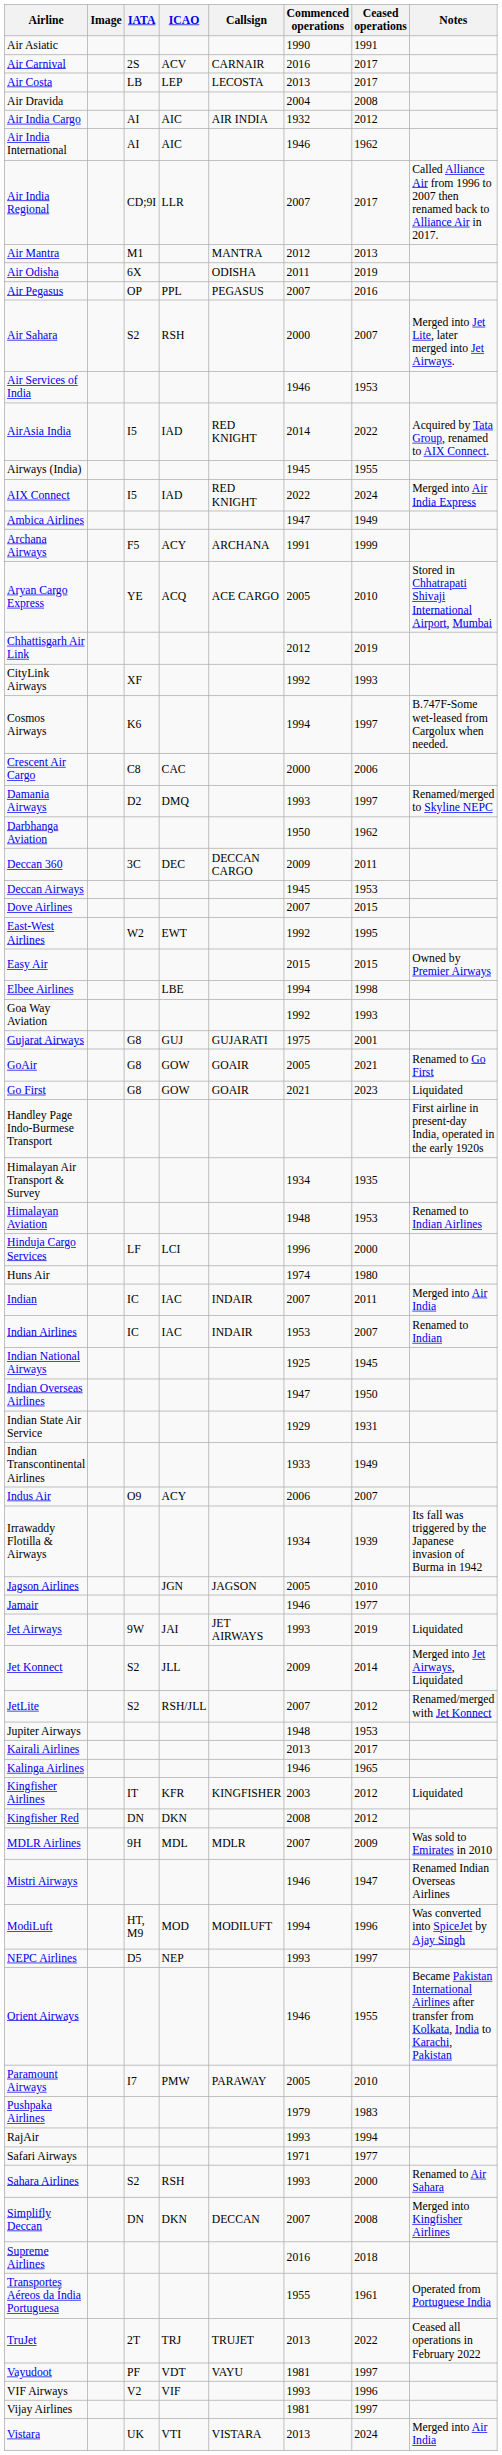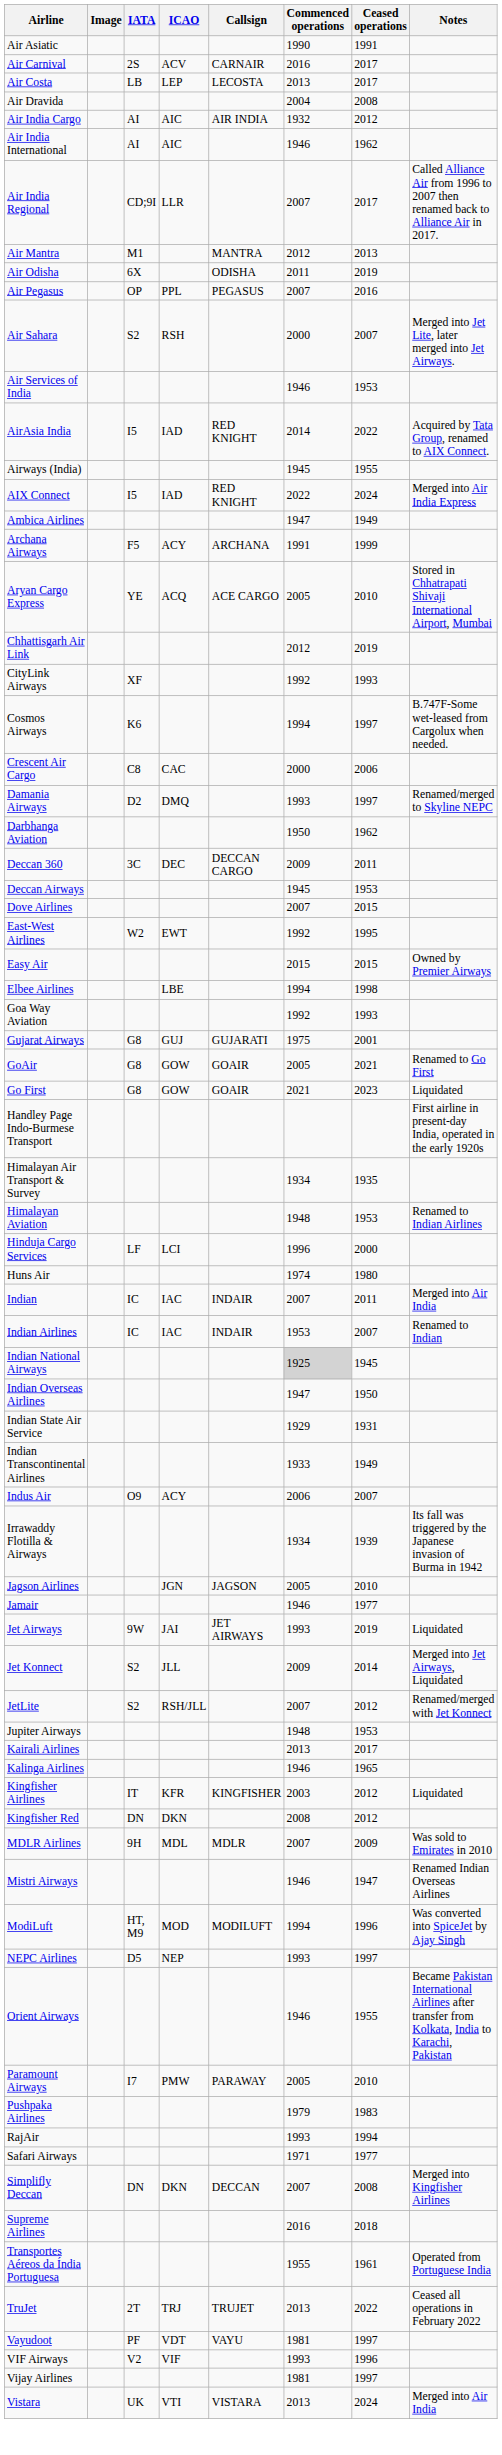 <table class="wikitable sortable">
 <tr valign="middle">
 <th>Airline</th>
 <th>Image</th>
 <th><a href='#'>IATA</a></th>
 <th><a href='#'>ICAO</a></th>
 <th>Callsign</th>
 <th>Commenced operations</th>
 <th>Ceased operations</th>
 <th>Notes</th>
 </tr>
 <tr>
 <td align="left">Air Asiatic</td>
 <td></td>
 <td></td>
 <td></td>
 <td></td>
 <td>1990</td>
 <td>1991</td>
 <td></td>
 </tr>
 <tr>
 <td align="left"><a href='#'>Air Carnival</a></td>
 <td></td>
 <td>2S</td>
 <td>ACV</td>
 <td>CARNAIR</td>
 <td>2016</td>
 <td>2017</td>
 <td></td>
 </tr>
 <tr>
 <td align="left"><a href='#'>Air Costa</a></td>
 <td></td>
 <td>LB</td>
 <td>LEP</td>
 <td>LECOSTA</td>
 <td>2013</td>
 <td>2017</td>
 <td></td>
 </tr>
 <tr>
 <td align="left">Air Dravida</td>
 <td></td>
 <td></td>
 <td></td>
 <td></td>
 <td>2004</td>
 <td>2008</td>
 <td></td>
 </tr>
 <tr>
 <td align="left"><a href='#'>Air India Cargo</a></td>
 <td></td>
 <td>AI</td>
 <td>AIC</td>
 <td>AIR INDIA</td>
 <td>1932</td>
 <td>2012</td>
 <td></td>
 </tr>
 <tr>
 <td align="left"><a href='#'>Air India</a> International</td>
 <td></td>
 <td>AI</td>
 <td>AIC</td>
 <td></td>
 <td>1946</td>
 <td>1962</td>
 <td></td>
 </tr>
 <tr>
 <td align="left"><a href='#'>Air India Regional</a></td>
 <td></td>
 <td>CD;9I</td>
 <td>LLR</td>
 <td></td>
 <td>2007</td>
 <td>2017</td>
 <td>Called <a href='#'>Alliance Air</a> from 1996 to 2007 then renamed back to <a href='#'>Alliance Air</a> in 2017.</td>
 </tr>
 <tr>
 <td align="left"><a href='#'>Air Mantra</a></td>
 <td></td>
 <td>M1</td>
 <td></td>
 <td>MANTRA</td>
 <td>2012</td>
 <td>2013</td>
 <td></td>
 </tr>
 <tr>
 <td align="left"><a href='#'>Air Odisha</a></td>
 <td></td>
 <td>6X</td>
 <td></td>
 <td>ODISHA</td>
 <td>2011</td>
 <td>2019</td>
 <td></td>
 </tr>
 <tr>
 <td align="left"><a href='#'>Air Pegasus</a></td>
 <td></td>
 <td>OP</td>
 <td>PPL</td>
 <td>PEGASUS</td>
 <td>2007</td>
 <td>2016</td>
 <td></td>
 </tr>
 <tr>
 <td align="left"><a href='#'>Air Sahara</a></td>
 <td></td>
 <td>S2</td>
 <td>RSH</td>
 <td></td>
 <td>2000</td>
 <td>2007</td>
 <td><br>Merged into <a href='#'>Jet Lite</a>, later merged into <a href='#'>Jet Airways</a>.</td>
 </tr>
 <tr>
 <td align="left"><a href='#'>Air Services of India</a></td>
 <td></td>
 <td></td>
 <td></td>
 <td></td>
 <td>1946</td>
 <td>1953</td>
 <td></td>
 </tr>
 <tr>
 <td align=left><a href='#'>AirAsia India</a></td>
 <td></td>
 <td>I5</td>
 <td>IAD</td>
 <td>RED KNIGHT</td>
 <td>2014</td>
 <td>2022</td>
 <td><br>Acquired by <a href='#'>Tata Group</a>, renamed to <a href='#'>AIX Connect</a>.</td>
 </tr>
 <tr>
 <td align=left>Airways (India)</td>
 <td></td>
 <td></td>
 <td></td>
 <td></td>
 <td>1945</td>
 <td>1955</td>
 <td></td>
 </tr>
 <tr>
 <td><a href='#'>AIX Connect</a></td>
 <td></td>
 <td>I5</td>
 <td>IAD</td>
 <td>RED KNIGHT</td>
 <td>2022</td>
 <td>2024</td>
 <td>Merged into <a href='#'>Air India Express</a></td>
 </tr>
 <tr>
 <td align="left"><a href='#'>Ambica Airlines</a></td>
 <td></td>
 <td></td>
 <td></td>
 <td></td>
 <td>1947</td>
 <td>1949</td>
 <td></td>
 </tr>
 <tr>
 <td align="left"><a href='#'>Archana Airways</a></td>
 <td></td>
 <td>F5</td>
 <td>ACY</td>
 <td>ARCHANA</td>
 <td>1991</td>
 <td>1999</td>
 <td></td>
 </tr>
 <tr>
 <td align=left><a href='#'>Aryan Cargo Express</a></td>
 <td></td>
 <td>YE</td>
 <td>ACQ</td>
 <td>ACE CARGO</td>
 <td>2005</td>
 <td>2010</td>
 <td>Stored in <a href='#'>Chhatrapati Shivaji International Airport</a>, <a href='#'>Mumbai</a></td>
 </tr>
 <tr>
 <td align=left><a href='#'>Chhattisgarh Air Link</a></td>
 <td></td>
 <td></td>
 <td></td>
 <td></td>
 <td>2012</td>
 <td>2019</td>
 <td></td>
 </tr>
 <tr>
 <td align=left>CityLink Airways</td>
 <td></td>
 <td>XF</td>
 <td></td>
 <td></td>
 <td>1992</td>
 <td>1993</td>
 <td></td>
 </tr>
 <tr>
 <td align=left>Cosmos Airways</td>
 <td></td>
 <td>K6</td>
 <td></td>
 <td></td>
 <td>1994</td>
 <td>1997</td>
 <td>B.747F-Some wet-leased from Cargolux when needed.</td>
 </tr>
 <tr>
 <td align=left><a href='#'>Crescent Air Cargo</a></td>
 <td></td>
 <td>C8</td>
 <td>CAC</td>
 <td></td>
 <td>2000</td>
 <td>2006</td>
 <td></td>
 </tr>
 <tr>
 <td align=left><a href='#'>Damania Airways</a></td>
 <td></td>
 <td>D2</td>
 <td>DMQ</td>
 <td></td>
 <td>1993</td>
 <td>1997</td>
 <td>Renamed/merged to <a href='#'>Skyline NEPC</a></td>
 </tr>
 <tr>
 <td align=left><a href='#'>Darbhanga Aviation</a></td>
 <td></td>
 <td></td>
 <td></td>
 <td></td>
 <td>1950</td>
 <td>1962</td>
 <td></td>
 </tr>
 <tr>
 <td align=left><a href='#'>Deccan 360</a></td>
 <td></td>
 <td>3C</td>
 <td>DEC</td>
 <td>DECCAN CARGO</td>
 <td>2009</td>
 <td>2011</td>
 <td></td>
 </tr>
 <tr>
 <td align=left><a href='#'>Deccan Airways</a></td>
 <td></td>
 <td></td>
 <td></td>
 <td></td>
 <td>1945</td>
 <td>1953</td>
 <td></td>
 </tr>
 <tr>
 <td><a href='#'>Dove Airlines</a></td>
 <td></td>
 <td align=center></td>
 <td align="left"></td>
 <td align="left"></td>
 <td align="left">2007</td>
 <td>2015</td>
 <td></td>
 </tr>
 <tr>
 <td align="left"><a href='#'>East-West Airlines</a></td>
 <td></td>
 <td>W2</td>
 <td>EWT</td>
 <td></td>
 <td>1992</td>
 <td>1995</td>
 <td></td>
 </tr>
 <tr>
 <td align=left><a href='#'>Easy Air</a></td>
 <td></td>
 <td></td>
 <td></td>
 <td></td>
 <td>2015</td>
 <td>2015</td>
 <td>Owned by <a href='#'>Premier Airways</a></td>
 </tr>
 <tr>
 <td align=left><a href='#'>Elbee Airlines</a></td>
 <td></td>
 <td></td>
 <td>LBE</td>
 <td></td>
 <td>1994</td>
 <td>1998</td>
 <td></td>
 </tr>
 <tr>
 <td align=left>Goa Way Aviation</td>
 <td></td>
 <td></td>
 <td></td>
 <td></td>
 <td>1992</td>
 <td>1993</td>
 <td></td>
 </tr>
 <tr>
 <td align="left"><a href='#'>Gujarat Airways</a></td>
 <td></td>
 <td>G8</td>
 <td>GUJ</td>
 <td>GUJARATI</td>
 <td>1975</td>
 <td>2001</td>
 <td></td>
 </tr>
 <tr>
 <td align="left"><a href='#'>GoAir</a></td>
 <td></td>
 <td>G8</td>
 <td>GOW</td>
 <td>GOAIR</td>
 <td>2005</td>
 <td>2021</td>
 <td>Renamed to <a href='#'>Go First</a></td>
 </tr>
 <tr>
 <td align="left"><a href='#'>Go First</a></td>
 <td></td>
 <td>G8</td>
 <td>GOW</td>
 <td>GOAIR</td>
 <td>2021</td>
 <td>2023</td>
 <td>Liquidated</td>
 </tr>
 <tr>
 <td>Handley Page Indo-Burmese Transport</td>
 <td></td>
 <td></td>
 <td></td>
 <td></td>
 <td></td>
 <td></td>
 <td>First airline in present-day India, operated in the early 1920s</td>
 </tr>
 <tr>
 <td align="left">Himalayan Air Transport & Survey</td>
 <td></td>
 <td></td>
 <td></td>
 <td></td>
 <td>1934</td>
 <td>1935</td>
 <td></td>
 </tr>
 <tr>
 <td align=left><a href='#'>Himalayan Aviation</a></td>
 <td></td>
 <td></td>
 <td></td>
 <td></td>
 <td>1948</td>
 <td>1953</td>
 <td>Renamed to <a href='#'>Indian Airlines</a></td>
 </tr>
 <tr>
 <td align=left><a href='#'>Hinduja Cargo Services</a></td>
 <td></td>
 <td>LF</td>
 <td>LCI</td>
 <td></td>
 <td>1996</td>
 <td>2000</td>
 <td></td>
 </tr>
 <tr>
 <td align=left>Huns Air</td>
 <td></td>
 <td></td>
 <td></td>
 <td></td>
 <td>1974</td>
 <td>1980</td>
 <td></td>
 </tr>
 <tr>
 <td align=left><a href='#'>Indian</a></td>
 <td></td>
 <td>IC</td>
 <td>IAC</td>
 <td>INDAIR</td>
 <td>2007</td>
 <td>2011</td>
 <td>Merged into <a href='#'>Air India</a></td>
 </tr>
 <tr>
 <td align=left><a href='#'>Indian Airlines</a></td>
 <td></td>
 <td>IC</td>
 <td>IAC</td>
 <td>INDAIR</td>
 <td>1953</td>
 <td>2007</td>
 <td>Renamed to <a href='#'>Indian</a></td>
 </tr>
 <tr>
 <td align=left><a href='#'>Indian National Airways</a></td>
 <td></td>
 <td></td>
 <td></td>
 <td></td>
-<td>1925</td>
+<td style="background: lightgrey;">1925</td>
 <td>1945</td>
 <td></td>
 </tr>
 <tr>
 <td align=left><a href='#'>Indian Overseas Airlines</a></td>
 <td></td>
 <td></td>
 <td></td>
 <td></td>
 <td>1947</td>
 <td>1950</td>
 <td></td>
 </tr>
 <tr>
 <td align=left>Indian State Air Service</td>
 <td></td>
 <td></td>
 <td></td>
 <td></td>
 <td>1929</td>
 <td>1931</td>
 <td></td>
 </tr>
 <tr>
 <td align=left>Indian Transcontinental Airlines</td>
 <td></td>
 <td></td>
 <td></td>
 <td></td>
 <td>1933</td>
 <td>1949</td>
 <td></td>
 </tr>
 <tr>
 <td align=left><a href='#'>Indus Air</a></td>
 <td></td>
 <td>O9</td>
 <td>ACY</td>
 <td></td>
 <td>2006</td>
 <td>2007</td>
 <td></td>
 </tr>
 <tr>
 <td align=left>Irrawaddy Flotilla & Airways</td>
 <td></td>
 <td></td>
 <td></td>
 <td></td>
 <td>1934</td>
 <td>1939</td>
 <td>Its fall was triggered by the Japanese invasion of Burma in 1942</td>
 </tr>
 <tr>
 <td><a href='#'>Jagson Airlines</a></td>
 <td></td>
 <td></td>
 <td>JGN</td>
 <td>JAGSON</td>
 <td>2005</td>
 <td>2010</td>
 <td></td>
 </tr>
 <tr>
 <td align=left><a href='#'>Jamair</a></td>
 <td></td>
 <td></td>
 <td></td>
 <td></td>
 <td>1946</td>
 <td>1977</td>
 <td></td>
 </tr>
 <tr>
 <td align=left><a href='#'>Jet Airways</a></td>
 <td></td>
 <td>9W</td>
 <td>JAI</td>
 <td>JET AIRWAYS</td>
 <td>1993</td>
 <td>2019</td>
 <td>Liquidated</td>
 </tr>
 <tr>
 <td align=left><a href='#'>Jet Konnect</a></td>
 <td></td>
 <td>S2</td>
 <td>JLL</td>
 <td></td>
 <td>2009</td>
 <td>2014</td>
 <td>Merged into <a href='#'>Jet Airways</a>, Liquidated</td>
 </tr>
 <tr>
 <td align=left><a href='#'>JetLite</a></td>
 <td></td>
 <td>S2</td>
 <td>RSH/JLL</td>
 <td></td>
 <td>2007</td>
 <td>2012</td>
 <td>Renamed/merged with <a href='#'>Jet Konnect</a></td>
 </tr>
 <tr>
 <td align=left>Jupiter Airways</td>
 <td></td>
 <td></td>
 <td></td>
 <td></td>
 <td>1948</td>
 <td>1953</td>
 <td></td>
 </tr>
 <tr>
 <td align=left><a href='#'>Kairali Airlines</a></td>
 <td></td>
 <td></td>
 <td></td>
 <td></td>
 <td>2013</td>
 <td>2017</td>
 <td></td>
 </tr>
 <tr>
 <td align=left><a href='#'>Kalinga Airlines</a></td>
 <td></td>
 <td></td>
 <td></td>
 <td></td>
 <td>1946</td>
 <td>1965</td>
 <td></td>
 </tr>
 <tr>
 <td align=left><a href='#'>Kingfisher Airlines</a></td>
 <td></td>
 <td>IT</td>
 <td>KFR</td>
 <td>KINGFISHER</td>
 <td>2003</td>
 <td>2012</td>
 <td>Liquidated</td>
 </tr>
 <tr>
 <td align=left><a href='#'>Kingfisher Red</a></td>
 <td></td>
 <td>DN</td>
 <td>DKN</td>
 <td></td>
 <td>2008</td>
 <td>2012</td>
 <td></td>
 </tr>
 <tr>
 <td align=left><a href='#'>MDLR Airlines</a></td>
 <td></td>
 <td>9H</td>
 <td>MDL</td>
 <td>MDLR</td>
 <td>2007</td>
 <td>2009</td>
 <td>Was sold to <a href='#'>Emirates</a> in 2010</td>
 </tr>
 <tr>
 <td align=left><a href='#'>Mistri Airways</a></td>
 <td></td>
 <td></td>
 <td></td>
 <td></td>
 <td>1946</td>
 <td>1947</td>
 <td>Renamed Indian Overseas Airlines</td>
 </tr>
 <tr>
 <td align=left><a href='#'>ModiLuft</a></td>
 <td></td>
 <td>HT, M9</td>
 <td>MOD</td>
 <td>MODILUFT</td>
 <td>1994</td>
 <td>1996</td>
 <td>Was converted into <a href='#'>SpiceJet</a> by <a href='#'>Ajay Singh</a></td>
 </tr>
 <tr>
 <td align=left><a href='#'>NEPC Airlines</a></td>
 <td></td>
 <td>D5</td>
 <td>NEP</td>
 <td></td>
 <td>1993</td>
 <td>1997</td>
 <td></td>
 </tr>
 <tr>
 <td align=left><a href='#'>Orient Airways</a></td>
 <td></td>
 <td></td>
 <td></td>
 <td></td>
 <td>1946</td>
 <td>1955</td>
 <td>Became <a href='#'>Pakistan International Airlines</a> after transfer from <a href='#'>Kolkata</a>, <a href='#'>India</a> to <a href='#'>Karachi</a>, <a href='#'>Pakistan</a></td>
 </tr>
 <tr>
 <td align=left><a href='#'>Paramount Airways</a></td>
 <td></td>
 <td>I7</td>
 <td>PMW</td>
 <td>PARAWAY</td>
 <td>2005</td>
 <td>2010</td>
 <td></td>
 </tr>
 <tr>
 <td align=left><a href='#'>Pushpaka Airlines</a></td>
 <td></td>
 <td></td>
 <td></td>
 <td></td>
 <td>1979</td>
 <td>1983</td>
 <td></td>
 </tr>
 <tr>
 <td align=left>RajAir</td>
 <td></td>
 <td></td>
 <td></td>
 <td></td>
 <td>1993</td>
 <td>1994</td>
 <td></td>
 </tr>
 <tr>
 <td align=left>Safari Airways</td>
 <td></td>
 <td></td>
 <td></td>
 <td></td>
 <td>1971</td>
 <td>1977</td>
 <td></td>
 </tr>
 <tr>
-<td align=left><a href='#'>Sahara Airlines</a></td>
-<td></td>
-<td>S2</td>
-<td>RSH</td>
-<td></td>
-<td>1993</td>
-<td>2000</td>
-<td>Renamed to <a href='#'>Air Sahara</a></td>
-</tr>
-<tr>
 <td align=left><a href='#'>Simplifly Deccan</a></td>
 <td></td>
 <td>DN</td>
 <td>DKN</td>
 <td>DECCAN</td>
 <td>2007</td>
 <td>2008</td>
 <td>Merged into <a href='#'>Kingfisher Airlines</a></td>
 </tr>
 <tr>
 <td><a href='#'>Supreme Airlines</a></td>
 <td></td>
 <td></td>
 <td></td>
 <td></td>
 <td>2016</td>
 <td>2018</td>
 <td></td>
 </tr>
 <tr>
 <td align=left><a href='#'>Transportes Aéreos da Índia Portuguesa</a></td>
 <td></td>
 <td></td>
 <td></td>
 <td></td>
 <td>1955</td>
 <td>1961</td>
 <td>Operated from <a href='#'>Portuguese India</a></td>
 </tr>
 <tr>
 <td><a href='#'>TruJet</a></td>
 <td></td>
 <td>2T</td>
 <td>TRJ</td>
 <td>TRUJET</td>
 <td>2013</td>
 <td>2022</td>
 <td>Ceased all operations in February 2022</td>
 </tr>
 <tr>
 <td align=left><a href='#'>Vayudoot</a></td>
 <td></td>
 <td>PF</td>
 <td>VDT</td>
 <td>VAYU</td>
 <td>1981</td>
 <td>1997</td>
 <td></td>
 </tr>
 <tr>
 <td align=left>VIF Airways</td>
 <td></td>
 <td>V2</td>
 <td>VIF</td>
 <td></td>
 <td>1993</td>
 <td>1996</td>
 <td></td>
 </tr>
 <tr>
 <td align=left>Vijay Airlines</td>
 <td></td>
 <td></td>
 <td></td>
 <td></td>
 <td>1981</td>
 <td>1997</td>
 <td></td>
 </tr>
 <tr>
 <td><a href='#'>Vistara</a></td>
 <td></td>
 <td>UK</td>
 <td>VTI</td>
 <td>VISTARA</td>
 <td>2013</td>
 <td>2024</td>
 <td>Merged into <a href='#'>Air India</a></td>
 </tr>
 </table>
